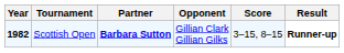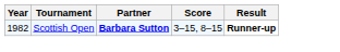 <table class="sortable wikitable" style="font-size: 90%;">
 <tr>
 <th>Year</th>
 <th>Tournament</th>
 <th>Partner</th>
-<th>Opponent</th>
 <th>Score</th>
 <th>Result</th>
 </tr>
 <tr style="background:#F0F8FF">
-<td align="center"><strong>1982</strong></td>
+<td align="center">1982</td>
 <td align="left"><a href='#'>Scottish Open</a></td>
 <td align="left"><strong> <a href='#'>Barbara Sutton</a></strong></td>
-<td align="left"> <a href='#'>Gillian Clark</a> <br>  <a href='#'>Gillian Gilks</a></td>
 <td align="left">3–15, 8–15</td>
 <td style="text-align:left; background:white"> <strong>Runner-up</strong></td>
 </tr>
 </table>
